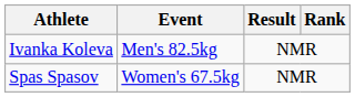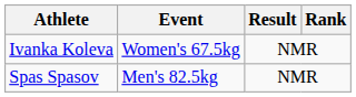 <table class=wikitable style="font-size:90%">
 <tr>
 <th>Athlete</th>
 <th>Event</th>
 <th>Result</th>
 <th>Rank</th>
 </tr>
 <tr>
 <td><a href='#'>Ivanka Koleva</a></td>
-<td><a href='#'>Men's 82.5kg</a></td>
+<td><a href='#'>Women's 67.5kg</a></td>
 <td style="text-align:center;" colspan="2">NMR</td>
 </tr>
 <tr>
 <td><a href='#'>Spas Spasov</a></td>
-<td><a href='#'>Women's 67.5kg</a></td>
+<td><a href='#'>Men's 82.5kg</a></td>
 <td style="text-align:center;" colspan="2">NMR</td>
 </tr>
 </table>
